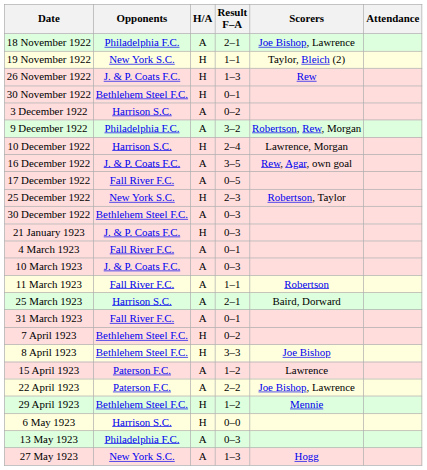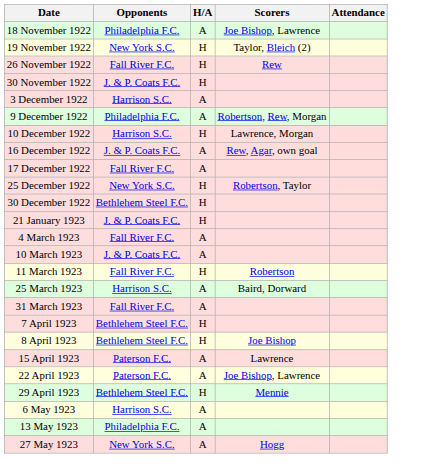 <table class="wikitable" style="text-align:center">
 <tr>
 <th>Date</th>
 <th>Opponents</th>
 <th>H/A</th>
-<th>Result<br>F–A</th>
 <th>Scorers</th>
 <th>Attendance</th>
 </tr>
 <tr bgcolor="#ddffdd">
 <td>18 November 1922</td>
 <td><a href='#'>Philadelphia F.C.</a></td>
 <td>A</td>
-<td>2–1</td>
 <td><a href='#'>Joe Bishop</a>, Lawrence</td>
 <td></td>
 </tr>
 <tr bgcolor="#ffffdd">
 <td>19 November 1922</td>
 <td><a href='#'>New York S.C.</a></td>
 <td>H</td>
-<td>1–1</td>
 <td>Taylor, <a href='#'>Bleich</a> (2)</td>
 <td></td>
 </tr>
 <tr bgcolor="#ffdddd">
 <td>26 November 1922</td>
-<td><a href='#'>J. & P. Coats F.C.</a></td>
+<td><a href='#'>Fall River F.C.</a></td>
 <td>H</td>
-<td>1–3</td>
 <td><a href='#'>Rew</a></td>
 <td></td>
 </tr>
 <tr bgcolor="#ffdddd">
 <td>30 November 1922</td>
-<td><a href='#'>Bethlehem Steel F.C.</a></td>
+<td><a href='#'>J. & P. Coats F.C.</a></td>
 <td>H</td>
-<td>0–1</td>
 <td></td>
 <td></td>
 </tr>
 <tr bgcolor="#ffdddd">
 <td>3 December 1922</td>
 <td><a href='#'>Harrison S.C.</a></td>
 <td>A</td>
-<td>0–2</td>
 <td></td>
 <td></td>
 </tr>
 <tr bgcolor="#ddffdd">
 <td>9 December 1922</td>
 <td><a href='#'>Philadelphia F.C.</a></td>
 <td>A</td>
-<td>3–2</td>
 <td><a href='#'>Robertson</a>, <a href='#'>Rew</a>, Morgan</td>
 <td></td>
 </tr>
 <tr bgcolor="#ffdddd">
 <td>10 December 1922</td>
 <td><a href='#'>Harrison S.C.</a></td>
 <td>H</td>
-<td>2–4</td>
 <td>Lawrence, Morgan</td>
 <td></td>
 </tr>
 <tr bgcolor="#ffdddd">
 <td>16 December 1922</td>
 <td><a href='#'>J. & P. Coats F.C.</a></td>
 <td>A</td>
-<td>3–5</td>
 <td><a href='#'>Rew</a>, <a href='#'>Agar</a>, own goal</td>
 <td></td>
 </tr>
 <tr bgcolor="#ffdddd">
 <td>17 December 1922</td>
 <td><a href='#'>Fall River F.C.</a></td>
 <td>A</td>
-<td>0–5</td>
 <td></td>
 <td></td>
 </tr>
 <tr bgcolor="#ffdddd">
 <td>25 December 1922</td>
 <td><a href='#'>New York S.C.</a></td>
 <td>H</td>
-<td>2–3</td>
 <td><a href='#'>Robertson</a>, Taylor</td>
 <td></td>
 </tr>
 <tr bgcolor="#ffdddd">
 <td>30 December 1922</td>
 <td><a href='#'>Bethlehem Steel F.C.</a></td>
-<td>A</td>
-<td>0–3</td>
+<td>H</td>
 <td></td>
 <td></td>
 </tr>
 <tr bgcolor="#ffdddd">
 <td>21 January 1923</td>
 <td><a href='#'>J. & P. Coats F.C.</a></td>
 <td>H</td>
-<td>0–3</td>
 <td></td>
 <td></td>
 </tr>
 <tr bgcolor="#ffdddd">
 <td>4 March 1923</td>
 <td><a href='#'>Fall River F.C.</a></td>
 <td>A</td>
-<td>0–1</td>
 <td></td>
 <td></td>
 </tr>
 <tr bgcolor="#ffdddd">
 <td>10 March 1923</td>
 <td><a href='#'>J. & P. Coats F.C.</a></td>
 <td>A</td>
-<td>0–3</td>
 <td></td>
 <td></td>
 </tr>
 <tr bgcolor="#ffffdd">
 <td>11 March 1923</td>
 <td><a href='#'>Fall River F.C.</a></td>
-<td>A</td>
-<td>1–1</td>
+<td>H</td>
 <td><a href='#'>Robertson</a></td>
 <td></td>
 </tr>
 <tr bgcolor="#ddffdd">
 <td>25 March 1923</td>
 <td><a href='#'>Harrison S.C.</a></td>
 <td>A</td>
-<td>2–1</td>
 <td>Baird, Dorward</td>
 <td></td>
 </tr>
 <tr bgcolor="#ffdddd">
 <td>31 March 1923</td>
 <td><a href='#'>Fall River F.C.</a></td>
 <td>A</td>
-<td>0–1</td>
 <td></td>
 <td></td>
 </tr>
 <tr bgcolor="#ffdddd">
 <td>7 April 1923</td>
 <td><a href='#'>Bethlehem Steel F.C.</a></td>
 <td>H</td>
-<td>0–2</td>
 <td></td>
 <td></td>
 </tr>
 <tr bgcolor="#ffffdd">
 <td>8 April 1923</td>
 <td><a href='#'>Bethlehem Steel F.C.</a></td>
 <td>H</td>
-<td>3–3</td>
 <td><a href='#'>Joe Bishop</a></td>
 <td></td>
 </tr>
 <tr bgcolor="#ffdddd">
 <td>15 April 1923</td>
 <td><a href='#'>Paterson F.C.</a></td>
 <td>A</td>
-<td>1–2</td>
 <td>Lawrence</td>
 <td></td>
 </tr>
 <tr bgcolor="#ffffdd">
 <td>22 April 1923</td>
 <td><a href='#'>Paterson F.C.</a></td>
 <td>A</td>
-<td>2–2</td>
 <td><a href='#'>Joe Bishop</a>, Lawrence</td>
 <td></td>
 </tr>
 <tr bgcolor="#ddffdd">
 <td>29 April 1923</td>
 <td><a href='#'>Bethlehem Steel F.C.</a></td>
 <td>H</td>
-<td>1–2</td>
 <td><a href='#'>Mennie</a></td>
 <td></td>
 </tr>
 <tr bgcolor="#ffffdd">
 <td>6 May 1923</td>
 <td><a href='#'>Harrison S.C.</a></td>
-<td>H</td>
-<td>0–0</td>
+<td>A</td>
 <td></td>
 <td></td>
 </tr>
 <tr bgcolor="#ddffdd">
 <td>13 May 1923</td>
 <td><a href='#'>Philadelphia F.C.</a></td>
 <td>A</td>
-<td>0–3</td>
 <td></td>
 <td></td>
 </tr>
 <tr bgcolor="#ffdddd">
 <td>27 May 1923</td>
 <td><a href='#'>New York S.C.</a></td>
 <td>A</td>
-<td>1–3</td>
 <td><a href='#'>Hogg</a></td>
 <td></td>
 </tr>
 </table>
